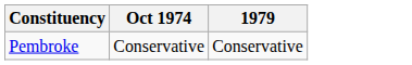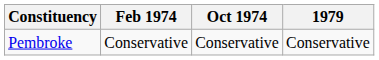 <table class="wikitable">
 <tr>
 <th>Constituency</th>
+<th>Feb 1974</th>
 <th>Oct 1974</th>
 <th>1979</th>
 </tr>
 <tr>
 <td><a href='#'>Pembroke</a></td>
 <td bgcolor=>Conservative</td>
 <td bgcolor=>Conservative</td>
+<td bgcolor=>Conservative</td>
 </tr>
 </table>
